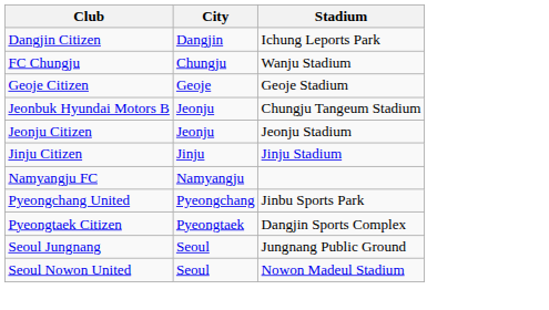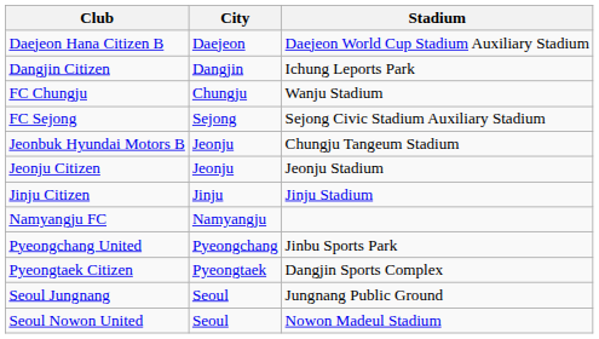 <table class="wikitable">
 <tr>
 <th>Club</th>
 <th>City</th>
 <th>Stadium</th>
+</tr>
+<tr>
+<td><a href='#'>Daejeon Hana Citizen B</a></td>
+<td><a href='#'>Daejeon</a></td>
+<td><a href='#'>Daejeon World Cup Stadium</a> Auxiliary Stadium</td>
 </tr>
 <tr>
 <td><a href='#'>Dangjin Citizen</a></td>
 <td><a href='#'>Dangjin</a></td>
 <td>Ichung Leports Park</td>
 </tr>
 <tr>
 <td><a href='#'>FC Chungju</a></td>
 <td><a href='#'>Chungju</a></td>
 <td>Wanju Stadium</td>
 </tr>
 <tr>
-<td><a href='#'>Geoje Citizen</a></td>
-<td><a href='#'>Geoje</a></td>
-<td>Geoje Stadium</td>
+<td><a href='#'>FC Sejong</a></td>
+<td><a href='#'>Sejong</a></td>
+<td>Sejong Civic Stadium Auxiliary Stadium</td>
 </tr>
 <tr>
 <td><a href='#'>Jeonbuk Hyundai Motors B</a></td>
 <td><a href='#'>Jeonju</a></td>
 <td>Chungju Tangeum Stadium</td>
 </tr>
 <tr>
 <td><a href='#'>Jeonju Citizen</a></td>
 <td><a href='#'>Jeonju</a></td>
 <td>Jeonju Stadium</td>
 </tr>
 <tr>
 <td><a href='#'>Jinju Citizen</a></td>
 <td><a href='#'>Jinju</a></td>
 <td><a href='#'>Jinju Stadium</a></td>
 </tr>
 <tr>
 <td><a href='#'>Namyangju FC</a></td>
 <td><a href='#'>Namyangju</a></td>
 <td></td>
 </tr>
 <tr>
 <td><a href='#'>Pyeongchang United</a></td>
 <td><a href='#'>Pyeongchang</a></td>
 <td>Jinbu Sports Park</td>
 </tr>
 <tr>
 <td><a href='#'>Pyeongtaek Citizen</a></td>
 <td><a href='#'>Pyeongtaek</a></td>
 <td>Dangjin Sports Complex</td>
 </tr>
 <tr>
 <td><a href='#'>Seoul Jungnang</a></td>
 <td><a href='#'>Seoul</a></td>
 <td>Jungnang Public Ground</td>
 </tr>
 <tr>
 <td><a href='#'>Seoul Nowon United</a></td>
 <td><a href='#'>Seoul</a></td>
 <td><a href='#'>Nowon Madeul Stadium</a></td>
 </tr>
 </table>
